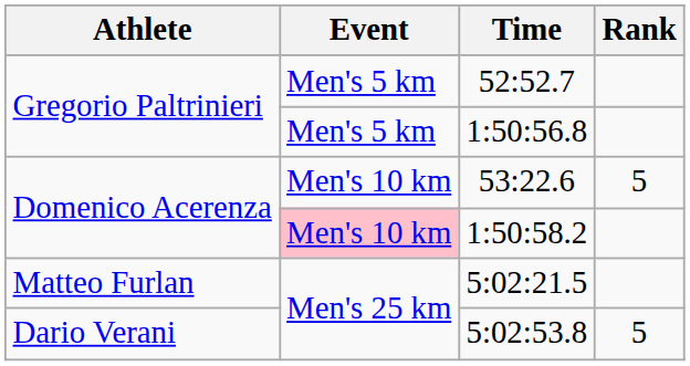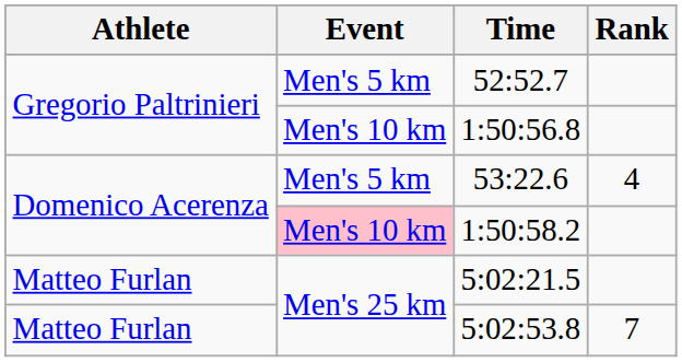 <table class="wikitable">
 <tr>
 <th>Athlete</th>
 <th>Event</th>
 <th>Time</th>
 <th>Rank</th>
 </tr>
 <tr align="center">
 <td rowspan="2" align="left"><a href='#'>Gregorio Paltrinieri</a></td>
 <td align="left"><a href='#'>Men's 5 km</a></td>
 <td>52:52.7</td>
 <td></td>
 </tr>
 <tr align="center">
-<td align="left"><a href='#'>Men's 5 km</a></td>
+<td align="left"><a href='#'>Men's 10 km</a></td>
 <td>1:50:56.8</td>
 <td></td>
 </tr>
 <tr align="center">
 <td rowspan="2" align="left"><a href='#'>Domenico Acerenza</a></td>
-<td align="left"><a href='#'>Men's 10 km</a></td>
+<td align="left"><a href='#'>Men's 5 km</a></td>
 <td>53:22.6</td>
-<td>5</td>
+<td>4</td>
 </tr>
 <tr align="center">
 <td align="left" style="background: pink;"><a href='#'>Men's 10 km</a></td>
 <td>1:50:58.2</td>
 <td></td>
 </tr>
 <tr align="center">
 <td align="left"><a href='#'>Matteo Furlan</a></td>
 <td rowspan="2" align="left"><a href='#'>Men's 25 km</a></td>
 <td>5:02:21.5</td>
 <td></td>
 </tr>
 <tr align="center">
-<td align="left"><a href='#'>Dario Verani</a></td>
+<td align="left"><a href='#'>Matteo Furlan</a></td>
 <td>5:02:53.8</td>
-<td>5</td>
+<td>7</td>
 </tr>
 </table>
